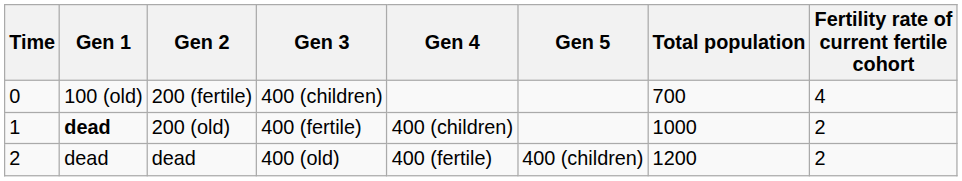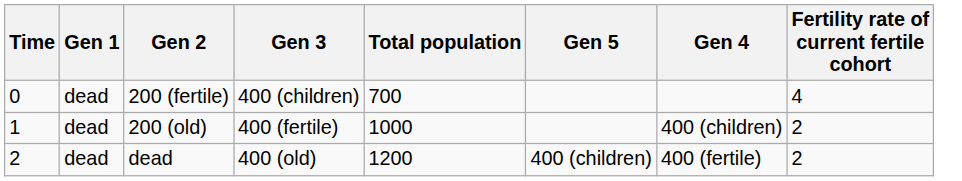 <table class="wikitable">
 <tr>
 <th>Time</th>
 <th>Gen 1</th>
 <th>Gen 2</th>
 <th>Gen 3</th>
+<th>Total population</th>
+<th>Gen 5</th>
 <th>Gen 4</th>
-<th>Gen 5</th>
-<th>Total population</th>
 <th>Fertility rate of<br>current fertile<br>cohort</th>
 </tr>
 <tr>
 <td>0</td>
-<td>100 (old)</td>
+<td>dead</td>
 <td>200 (fertile)</td>
 <td>400 (children)</td>
+<td>700</td>
 <td></td>
 <td></td>
-<td>700</td>
 <td>4</td>
 </tr>
 <tr>
 <td>1</td>
-<td><strong>dead</strong></td>
+<td>dead</td>
 <td>200 (old)</td>
 <td>400 (fertile)</td>
+<td>1000</td>
+<td></td>
 <td>400 (children)</td>
-<td></td>
-<td>1000</td>
 <td>2</td>
 </tr>
 <tr>
 <td>2</td>
 <td>dead</td>
 <td>dead</td>
 <td>400 (old)</td>
+<td>1200</td>
+<td>400 (children)</td>
 <td>400 (fertile)</td>
-<td>400 (children)</td>
-<td>1200</td>
 <td>2</td>
 </tr>
 </table>
